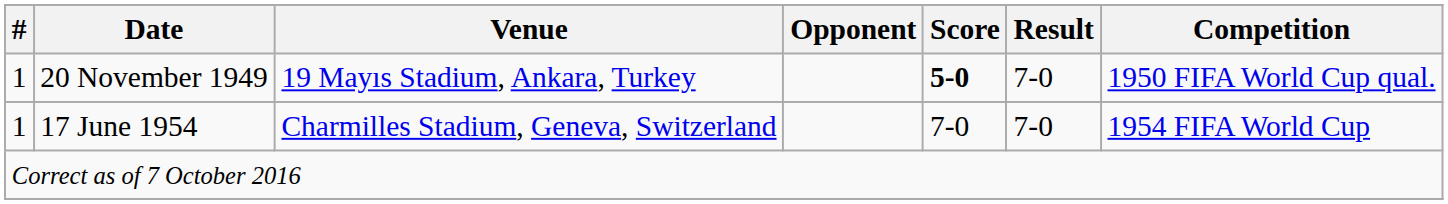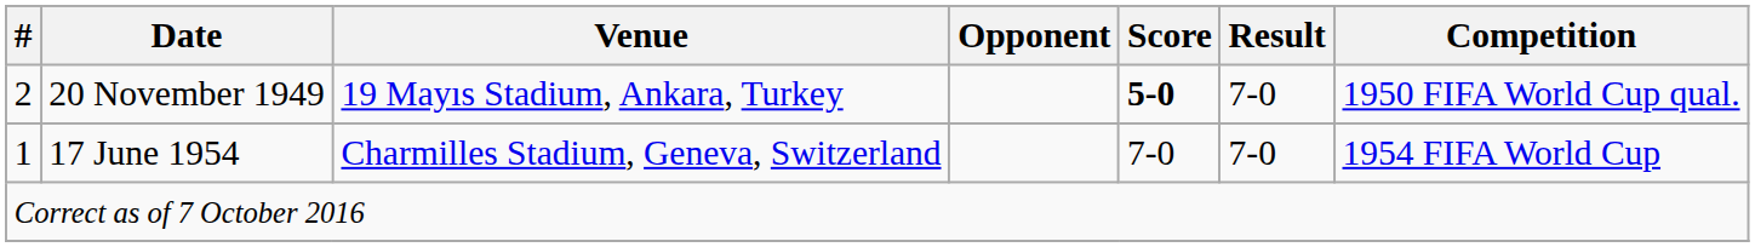 <table class="wikitable" style="font-size:95%;">
 <tr>
 <th>#</th>
 <th>Date</th>
 <th>Venue</th>
 <th>Opponent</th>
 <th>Score</th>
 <th>Result</th>
 <th>Competition</th>
 </tr>
 <tr>
-<td>1</td>
+<td>2</td>
 <td>20 November 1949</td>
 <td><a href='#'>19 Mayıs Stadium</a>, <a href='#'>Ankara</a>, <a href='#'>Turkey</a></td>
 <td></td>
 <td><strong>5-0</strong></td>
 <td>7-0</td>
 <td><a href='#'>1950 FIFA World Cup qual.</a></td>
 </tr>
 <tr>
 <td>1</td>
 <td>17 June 1954</td>
 <td><a href='#'>Charmilles Stadium</a>, <a href='#'>Geneva</a>, <a href='#'>Switzerland</a></td>
 <td></td>
 <td>7-0</td>
 <td>7-0</td>
 <td><a href='#'>1954 FIFA World Cup</a></td>
 </tr>
 <tr>
 <td colspan="12"><small><em>Correct as of 7 October 2016</em></small></td>
 </tr>
 <tr>
 </tr>
 </table>
